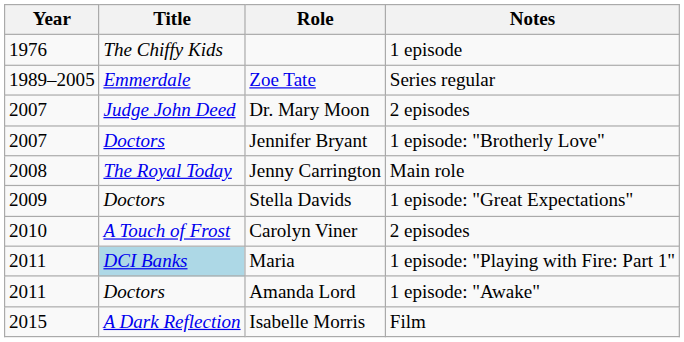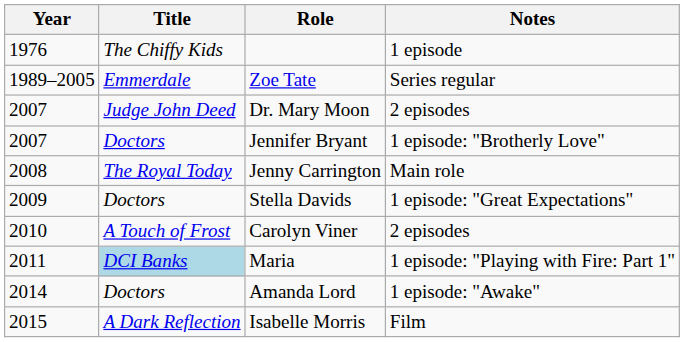 <table class="wikitable unsortable">
 <tr>
 <th>Year</th>
 <th>Title</th>
 <th>Role</th>
 <th>Notes</th>
 </tr>
 <tr>
 <td>1976</td>
 <td><em>The Chiffy Kids</em></td>
 <td></td>
 <td>1 episode</td>
 </tr>
 <tr>
 <td>1989–2005</td>
 <td><em><a href='#'>Emmerdale</a></em></td>
 <td><a href='#'>Zoe Tate</a></td>
 <td>Series regular</td>
 </tr>
 <tr>
 <td>2007</td>
 <td><em><a href='#'>Judge John Deed</a></em></td>
 <td>Dr. Mary Moon</td>
 <td>2 episodes</td>
 </tr>
 <tr>
 <td>2007</td>
 <td><em><a href='#'>Doctors</a></em></td>
 <td>Jennifer Bryant</td>
 <td>1 episode: "Brotherly Love"</td>
 </tr>
 <tr>
 <td>2008</td>
 <td><em><a href='#'>The Royal Today</a></em></td>
 <td>Jenny Carrington</td>
 <td>Main role</td>
 </tr>
 <tr>
 <td>2009</td>
 <td><em>Doctors</em></td>
 <td>Stella Davids</td>
 <td>1 episode: "Great Expectations"</td>
 </tr>
 <tr>
 <td>2010</td>
 <td><em><a href='#'>A Touch of Frost</a></em></td>
 <td>Carolyn Viner</td>
 <td>2 episodes</td>
 </tr>
 <tr>
 <td>2011</td>
 <td style="background: lightblue;"><em><a href='#'>DCI Banks</a></em></td>
 <td>Maria</td>
 <td>1 episode: "Playing with Fire: Part 1"</td>
 </tr>
 <tr>
-<td>2011</td>
+<td>2014</td>
 <td><em>Doctors</em></td>
 <td>Amanda Lord</td>
 <td>1 episode: "Awake"</td>
 </tr>
 <tr>
 <td>2015</td>
 <td><em><a href='#'>A Dark Reflection</a></em></td>
 <td>Isabelle Morris</td>
 <td>Film</td>
 </tr>
 </table>
